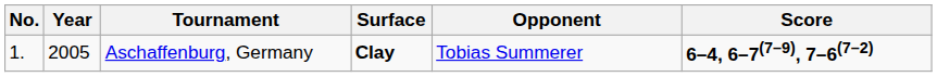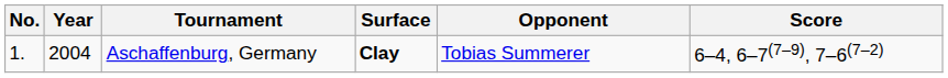 <table class="sortable wikitable" style=font-size:97%>
 <tr>
 <th width=20>No.</th>
 <th width=40>Year</th>
 <th width=200>Tournament</th>
 <th width=60>Surface</th>
 <th width=200>Opponent</th>
 <th width=200>Score</th>
 </tr>
 <tr>
 <td>1.</td>
-<td>2005</td>
+<td>2004</td>
 <td><a href='#'>Aschaffenburg</a>, Germany</td>
 <td><strong>Clay</strong></td>
 <td> <a href='#'>Tobias Summerer</a></td>
-<td><strong>6–4, 6–7<sup>(7–9)</sup>, 7–6<sup>(7–2)</sup></strong></td>
+<td>6–4, 6–7<sup>(7–9)</sup>, 7–6<sup>(7–2)</sup></td>
 </tr>
 </table>
